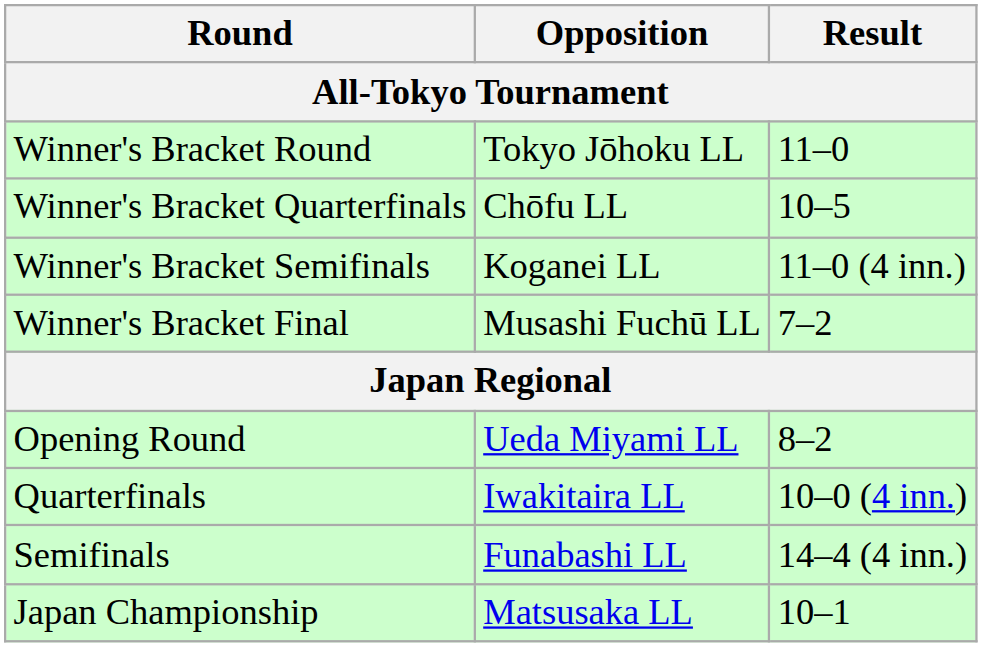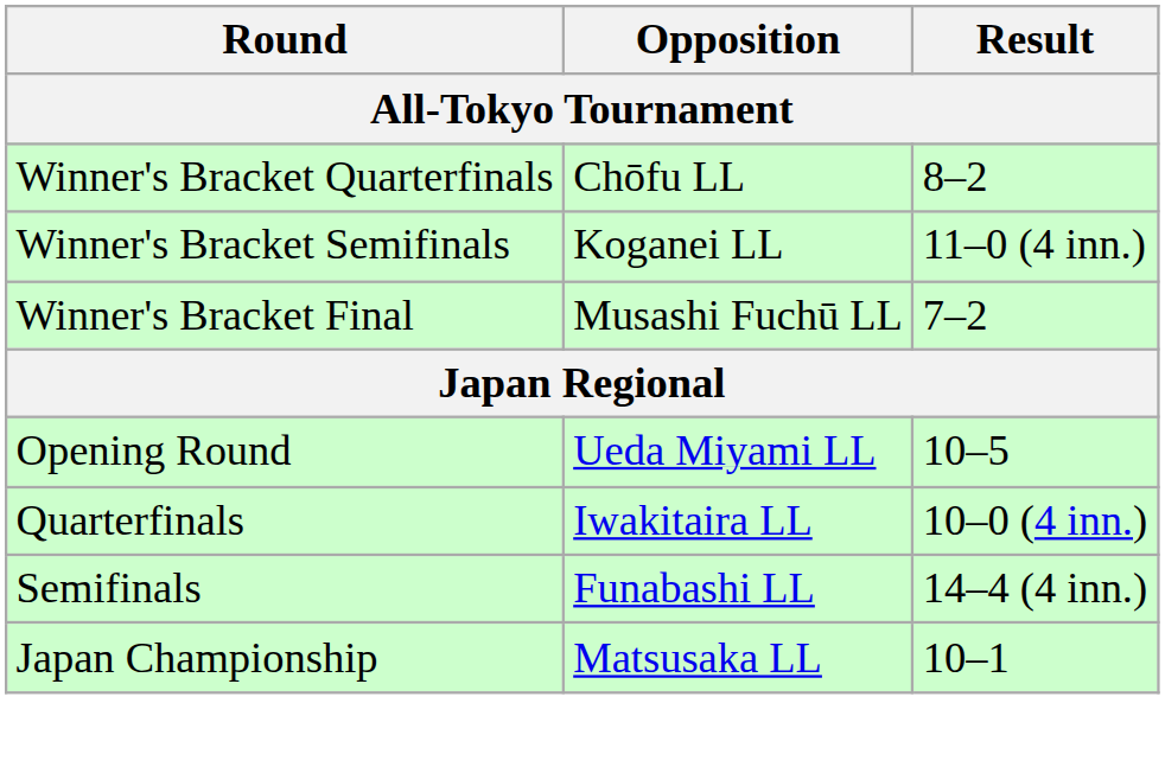 <table class="wikitable">
 <tr>
 <th>Round</th>
 <th>Opposition</th>
 <th>Result</th>
 </tr>
 <tr>
 <th colspan=3>All-Tokyo Tournament</th>
 </tr>
 <tr bgcolor=ccffcc>
-<td>Winner's Bracket Round</td>
-<td>Tokyo Jōhoku  LL</td>
-<td>11–0</td>
-</tr>
-<tr bgcolor=ccffcc>
 <td>Winner's Bracket Quarterfinals</td>
 <td>Chōfu LL</td>
-<td>10–5</td>
+<td>8–2</td>
 </tr>
 <tr bgcolor=ccffcc>
 <td>Winner's Bracket Semifinals</td>
 <td>Koganei LL</td>
 <td>11–0 (4 inn.)</td>
 </tr>
 <tr bgcolor=ccffcc>
 <td>Winner's Bracket Final</td>
 <td>Musashi Fuchū LL</td>
 <td>7–2</td>
 </tr>
 <tr>
 <th colspan=3>Japan Regional</th>
 </tr>
 <tr bgcolor=ccffcc>
 <td>Opening Round</td>
 <td><a href='#'>Ueda Miyami LL</a></td>
-<td>8–2</td>
+<td>10–5</td>
 </tr>
 <tr bgcolor=ccffcc>
 <td>Quarterfinals</td>
 <td><a href='#'>Iwakitaira LL</a></td>
 <td>10–0 (<a href='#'>4 inn.</a>)</td>
 </tr>
 <tr bgcolor=ccffcc>
 <td>Semifinals</td>
 <td><a href='#'>Funabashi LL</a></td>
 <td>14–4 (4 inn.)</td>
 </tr>
 <tr bgcolor=ccffcc>
 <td>Japan Championship</td>
 <td><a href='#'>Matsusaka LL</a></td>
 <td>10–1</td>
 </tr>
 </table>
